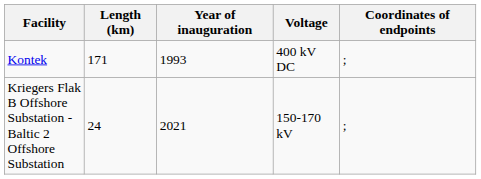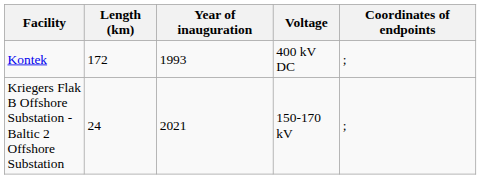 <table class="wikitable sortable" width="90%">
 <tr bgcolor="#dfdfdf">
 <th width="17%">Facility</th>
 <th>Length (km)</th>
 <th>Year of inauguration</th>
 <th>Voltage</th>
 <th>Coordinates of endpoints</th>
 </tr>
 <tr>
 <td><a href='#'>Kontek</a></td>
-<td>171</td>
+<td>172</td>
 <td>1993</td>
 <td>400 kV DC</td>
 <td>;</td>
 </tr>
 <tr>
 <td>Kriegers Flak B Offshore Substation - Baltic 2 Offshore Substation</td>
 <td>24</td>
 <td>2021</td>
 <td>150-170 kV</td>
 <td>;</td>
 </tr>
 </table>
